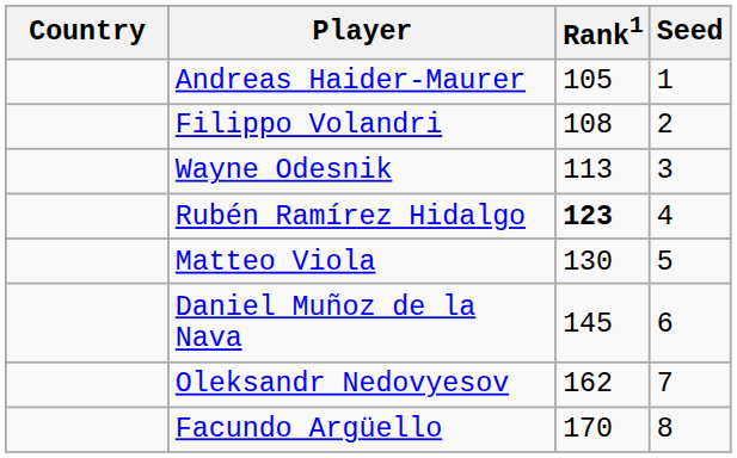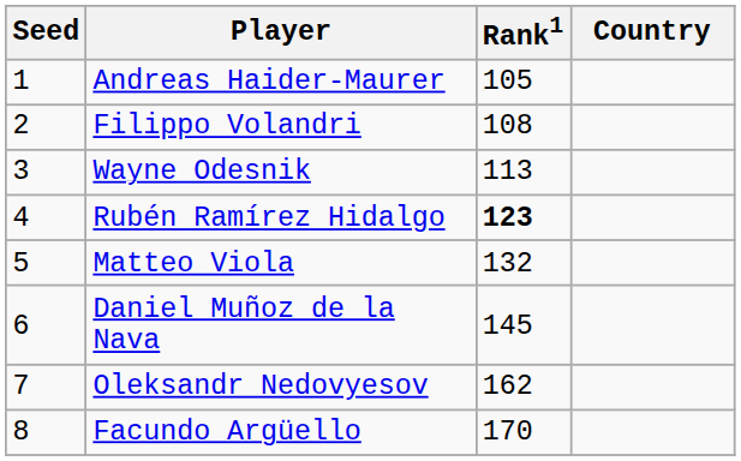 <table class="sortable wikitable">
 <tr>
-<th width="70">Country</th>
+<th>Seed</th>
 <th width="175">Player</th>
 <th>Rank<sup>1</sup></th>
-<th>Seed</th>
+<th width="70">Country</th>
 </tr>
 <tr>
-<td></td>
+<td>1</td>
 <td><a href='#'>Andreas Haider-Maurer</a></td>
 <td>105</td>
-<td>1</td>
+<td></td>
 </tr>
 <tr>
-<td></td>
+<td>2</td>
 <td><a href='#'>Filippo Volandri</a></td>
 <td>108</td>
-<td>2</td>
+<td></td>
 </tr>
 <tr>
-<td></td>
+<td>3</td>
 <td><a href='#'>Wayne Odesnik</a></td>
 <td>113</td>
-<td>3</td>
+<td></td>
 </tr>
 <tr>
-<td></td>
+<td>4</td>
 <td><a href='#'>Rubén Ramírez Hidalgo</a></td>
 <td><strong>123</strong></td>
-<td>4</td>
+<td></td>
 </tr>
 <tr>
+<td>5</td>
+<td><a href='#'>Matteo Viola</a></td>
+<td>132</td>
 <td></td>
-<td><a href='#'>Matteo Viola</a></td>
-<td>130</td>
-<td>5</td>
 </tr>
 <tr>
-<td></td>
+<td>6</td>
 <td><a href='#'>Daniel Muñoz de la Nava</a></td>
 <td>145</td>
-<td>6</td>
+<td></td>
 </tr>
 <tr>
-<td></td>
+<td>7</td>
 <td><a href='#'>Oleksandr Nedovyesov</a></td>
 <td>162</td>
-<td>7</td>
+<td></td>
 </tr>
 <tr>
-<td></td>
+<td>8</td>
 <td><a href='#'>Facundo Argüello</a></td>
 <td>170</td>
-<td>8</td>
+<td></td>
 </tr>
 </table>
